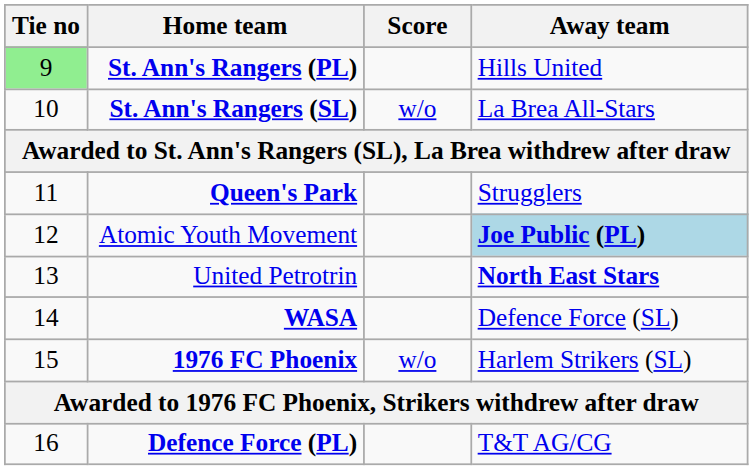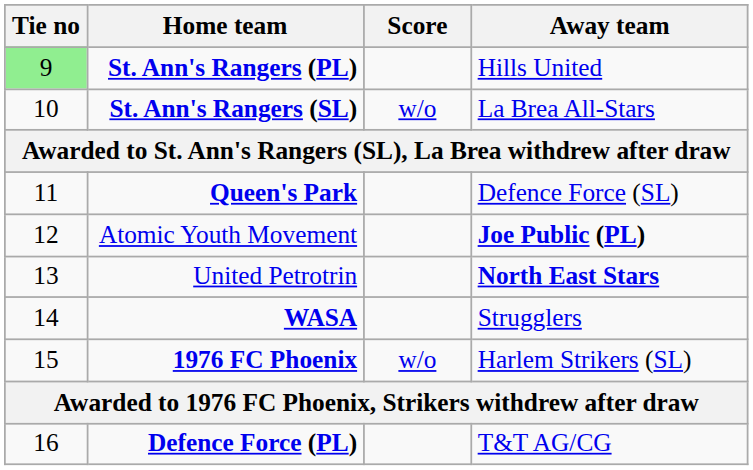 <table class="wikitable" style="font-size:90%;">
 <tr>
 <th width="40">Tie no</th>
 <th width="150">Home team</th>
 <th width="55">  Score  </th>
 <th width="150">Away team</th>
 </tr>
 <tr>
 <td align=center style="background: lightgreen;">9</td>
 <td align="right"><strong><a href='#'>St. Ann's Rangers</a> (<a href='#'>PL</a>)</strong></td>
 <td align=center></td>
 <td><a href='#'>Hills United</a></td>
 </tr>
 <tr>
 <td align=center>10</td>
 <td align="right"><strong><a href='#'>St. Ann's Rangers</a> (<a href='#'>SL</a>)</strong></td>
 <td align=center><a href='#'>w/o</a></td>
 <td><a href='#'>La Brea All-Stars</a></td>
 </tr>
 <tr>
 <th colspan="4">Awarded to St. Ann's Rangers (SL), La Brea withdrew after draw</th>
 </tr>
 <tr>
 <td align=center>11</td>
 <td align="right"><strong><a href='#'>Queen's Park</a></strong></td>
 <td align=center></td>
-<td><a href='#'>Strugglers</a></td>
+<td><a href='#'>Defence Force</a> (<a href='#'>SL</a>)</td>
 </tr>
 <tr>
 <td align=center>12</td>
 <td align="right"><a href='#'>Atomic Youth Movement</a></td>
 <td align=center></td>
-<td style="background: lightblue;"><strong><a href='#'>Joe Public</a> (<a href='#'>PL</a>)</strong></td>
+<td><strong><a href='#'>Joe Public</a> (<a href='#'>PL</a>)</strong></td>
 </tr>
 <tr>
 <td align=center>13</td>
 <td align="right"><a href='#'>United Petrotrin</a></td>
 <td align=center></td>
 <td><strong><a href='#'>North East Stars</a></strong></td>
 </tr>
 <tr>
 <td align=center>14</td>
 <td align="right"><strong><a href='#'>WASA</a></strong></td>
 <td align=center></td>
-<td><a href='#'>Defence Force</a> (<a href='#'>SL</a>)</td>
+<td><a href='#'>Strugglers</a></td>
 </tr>
 <tr>
 <td align=center>15</td>
 <td align="right"><strong><a href='#'>1976 FC Phoenix</a></strong></td>
 <td align=center><a href='#'>w/o</a></td>
 <td><a href='#'>Harlem Strikers</a> (<a href='#'>SL</a>)</td>
 </tr>
 <tr>
 <th colspan="4">Awarded to 1976 FC Phoenix, Strikers withdrew after draw</th>
 </tr>
 <tr>
 <td align=center>16</td>
 <td align="right"><strong><a href='#'>Defence Force</a> (<a href='#'>PL</a>)</strong></td>
 <td align=center></td>
 <td><a href='#'>T&T AG/CG</a></td>
 </tr>
 </table>
